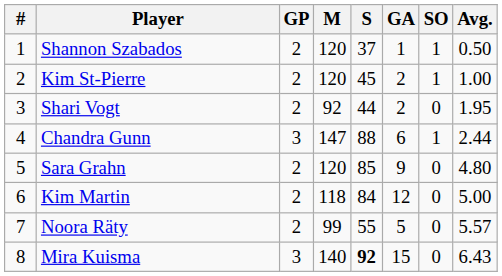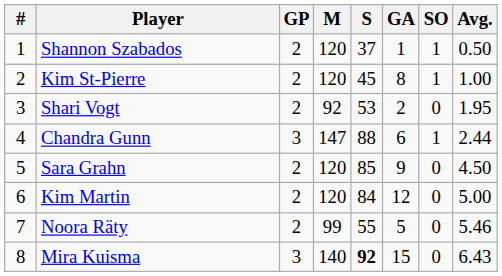 <table class=wikitable style="text-align:left">
 <tr>
 <th width=20>#</th>
 <th width=200>Player</th>
 <th width=20>GP</th>
 <th width=20>M</th>
 <th width=20>S</th>
 <th width=20>GA</th>
 <th width=20>SO</th>
 <th width=20><strong>Avg.</strong></th>
 </tr>
 <tr>
 <td align=center>1</td>
 <td> <a href='#'>Shannon Szabados</a></td>
 <td align=center>2</td>
 <td align=center>120</td>
 <td align=center>37</td>
 <td align=center>1</td>
 <td align=center>1</td>
 <td align=center>0.50</td>
 </tr>
 <tr>
 <td align=center>2</td>
 <td> <a href='#'>Kim St-Pierre</a></td>
 <td align=center>2</td>
 <td align=center>120</td>
 <td align=center>45</td>
-<td align=center>2</td>
+<td align=center>8</td>
 <td align=center>1</td>
 <td align=center>1.00</td>
 </tr>
 <tr>
 <td align=center>3</td>
 <td> <a href='#'>Shari Vogt</a></td>
 <td align=center>2</td>
 <td align=center>92</td>
-<td align=center>44</td>
+<td align=center>53</td>
 <td align=center>2</td>
 <td align=center>0</td>
 <td align=center>1.95</td>
 </tr>
 <tr>
 <td align=center>4</td>
 <td> <a href='#'>Chandra Gunn</a></td>
 <td align=center>3</td>
 <td align=center>147</td>
 <td align=center>88</td>
 <td align=center>6</td>
 <td align=center>1</td>
 <td align=center>2.44</td>
 </tr>
 <tr>
 <td align=center>5</td>
 <td> <a href='#'>Sara Grahn</a></td>
 <td align=center>2</td>
 <td align=center>120</td>
 <td align=center>85</td>
 <td align=center>9</td>
 <td align=center>0</td>
-<td align=center>4.80</td>
+<td align=center>4.50</td>
 </tr>
 <tr>
 <td align=center>6</td>
 <td> <a href='#'>Kim Martin</a></td>
 <td align=center>2</td>
-<td align=center>118</td>
+<td align=center>120</td>
 <td align=center>84</td>
 <td align=center>12</td>
 <td align=center>0</td>
 <td align=center>5.00</td>
 </tr>
 <tr>
 <td align=center>7</td>
 <td> <a href='#'>Noora Räty</a></td>
 <td align=center>2</td>
 <td align=center>99</td>
 <td align=center>55</td>
 <td align=center>5</td>
 <td align=center>0</td>
-<td align=center>5.57</td>
+<td align=center>5.46</td>
 </tr>
 <tr>
 <td align=center>8</td>
 <td> <a href='#'>Mira Kuisma</a></td>
 <td align=center>3</td>
 <td align=center>140</td>
 <td align=center><strong>92</strong></td>
 <td align=center>15</td>
 <td align=center>0</td>
 <td align=center>6.43</td>
 </tr>
 </table>
